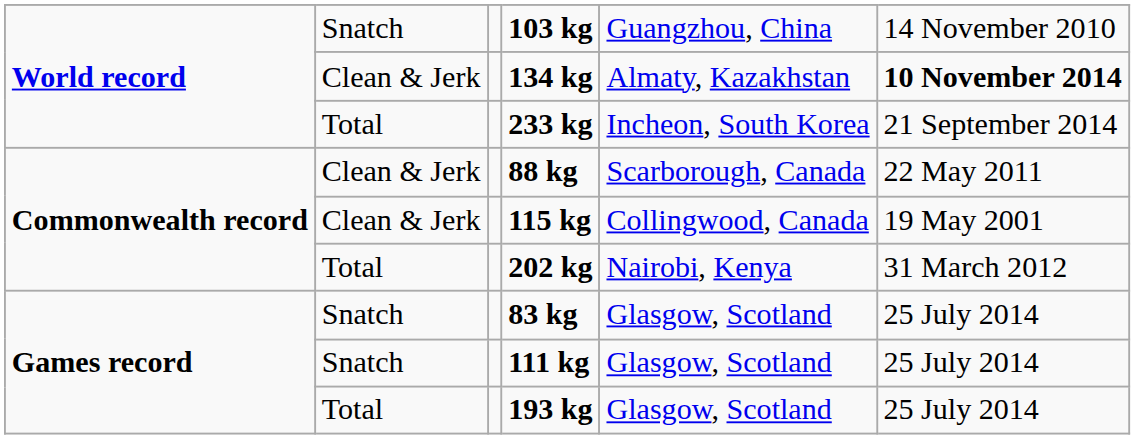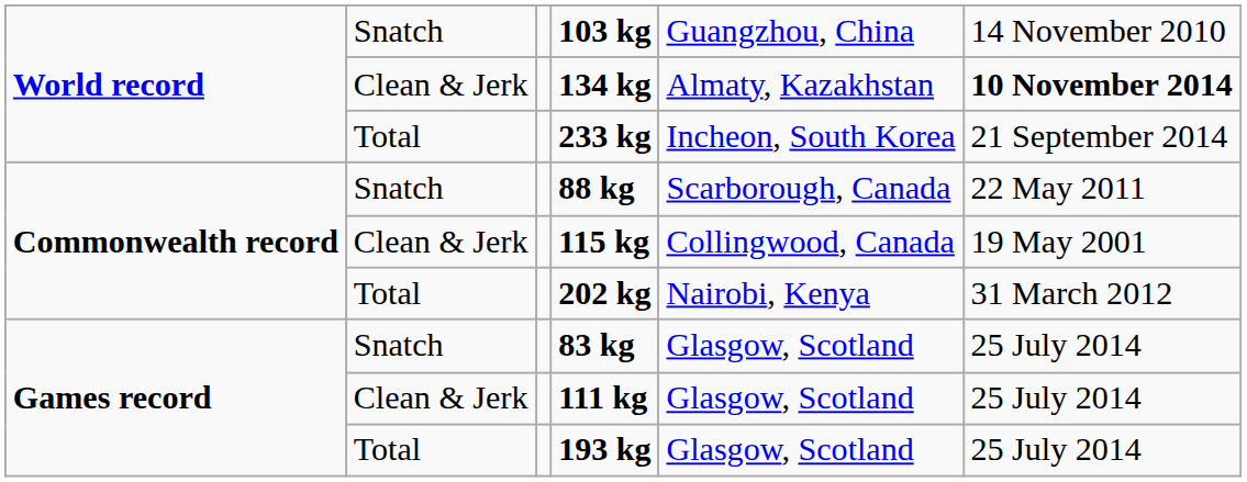 <table class="wikitable">
 <tr>
 <td rowspan=3><strong><a href='#'>World record</a></strong></td>
 <td>Snatch</td>
 <td></td>
 <td><strong>103 kg</strong></td>
 <td><a href='#'>Guangzhou</a>, <a href='#'>China</a></td>
 <td>14 November 2010</td>
 </tr>
 <tr>
 <td>Clean & Jerk</td>
 <td></td>
 <td><strong>134 kg</strong></td>
 <td><a href='#'>Almaty</a>, <a href='#'>Kazakhstan</a></td>
 <td><strong>10 November 2014</strong></td>
 </tr>
 <tr>
 <td>Total</td>
 <td></td>
 <td><strong>233 kg</strong></td>
 <td><a href='#'>Incheon</a>, <a href='#'>South Korea</a></td>
 <td>21 September 2014</td>
 </tr>
 <tr>
 <td rowspan=3><strong>Commonwealth record</strong></td>
-<td>Clean & Jerk</td>
+<td>Snatch</td>
 <td></td>
 <td><strong>88 kg</strong></td>
 <td><a href='#'>Scarborough</a>, <a href='#'>Canada</a></td>
 <td>22 May 2011</td>
 </tr>
 <tr>
 <td>Clean & Jerk</td>
 <td></td>
 <td><strong>115 kg</strong></td>
 <td><a href='#'>Collingwood</a>, <a href='#'>Canada</a></td>
 <td>19 May 2001</td>
 </tr>
 <tr>
 <td>Total</td>
 <td></td>
 <td><strong>202 kg</strong></td>
 <td><a href='#'>Nairobi</a>, <a href='#'>Kenya</a></td>
 <td>31 March 2012</td>
 </tr>
 <tr>
 <td rowspan=3><strong>Games record</strong></td>
 <td>Snatch</td>
 <td></td>
 <td><strong>83 kg</strong></td>
 <td><a href='#'>Glasgow</a>, <a href='#'>Scotland</a></td>
 <td>25 July 2014</td>
 </tr>
 <tr>
-<td>Snatch</td>
+<td>Clean & Jerk</td>
 <td></td>
 <td><strong>111 kg</strong></td>
 <td><a href='#'>Glasgow</a>, <a href='#'>Scotland</a></td>
 <td>25 July 2014</td>
 </tr>
 <tr>
 <td>Total</td>
 <td></td>
 <td><strong>193 kg</strong></td>
 <td><a href='#'>Glasgow</a>, <a href='#'>Scotland</a></td>
 <td>25 July 2014</td>
 </tr>
 </table>
